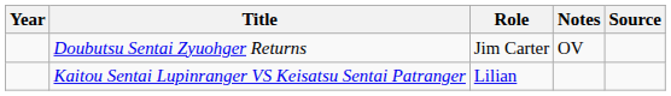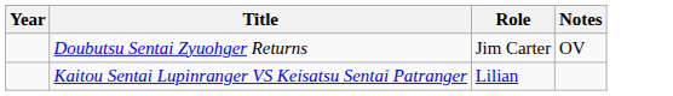 <table class="wikitable sortable plainrowheaders">
 <tr>
 <th>Year</th>
 <th>Title</th>
 <th>Role</th>
 <th class="unsortable">Notes</th>
-<th class="unsortable">Source</th>
 </tr>
 <tr>
 <td></td>
 <td><em><a href='#'>Doubutsu Sentai Zyuohger</a> Returns</em></td>
 <td>Jim Carter</td>
 <td>OV</td>
-<td></td>
 </tr>
 <tr>
 <td></td>
 <td><em><a href='#'>Kaitou Sentai Lupinranger VS Keisatsu Sentai Patranger</a></em></td>
 <td><a href='#'>Lilian</a></td>
 <td></td>
-<td></td>
 </tr>
 </table>
